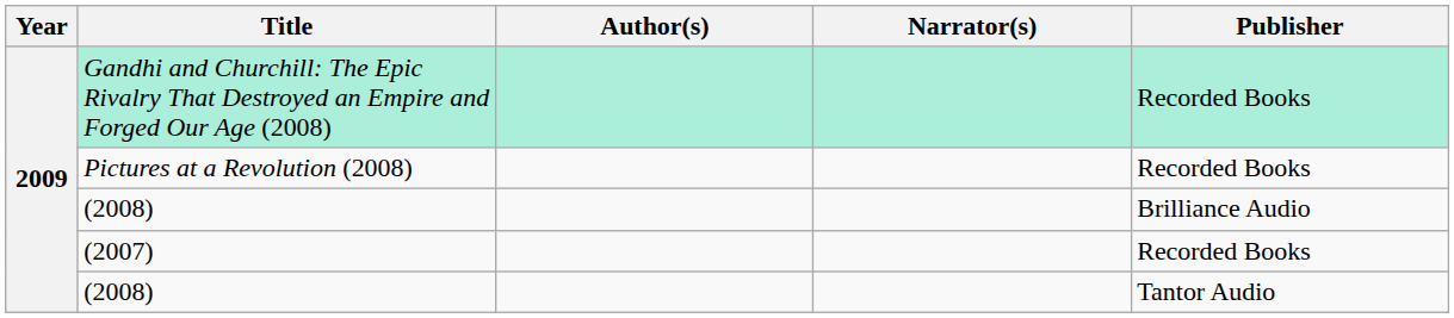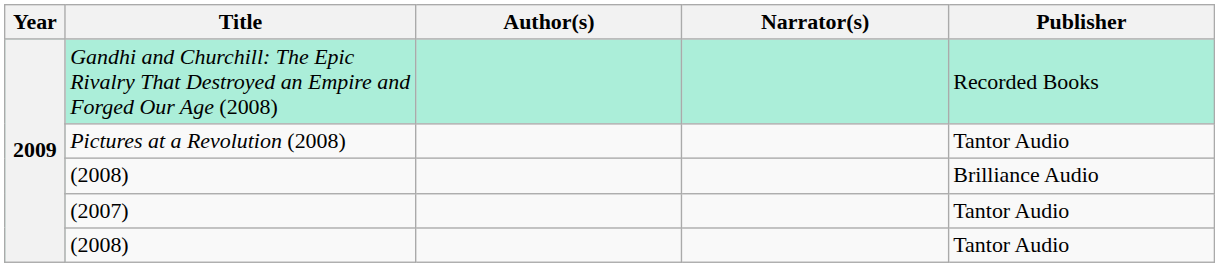 <table class="wikitable sortable mw-collapsible" style="width:100%">
 <tr>
 <th scope="col" width="5%">Year</th>
 <th scope="col" width="29%">Title</th>
 <th scope="col" width="22%">Author(s)</th>
 <th scope="col" width="22%">Narrator(s)</th>
 <th scope="col" width="22%">Publisher</th>
 </tr>
 <tr style="background:#ABEED9">
 <th rowspan="6">2009<br></th>
 <td><em>Gandhi and Churchill: The Epic Rivalry That Destroyed an Empire and Forged Our Age</em> (2008)</td>
 <td></td>
 <td></td>
 <td>Recorded Books</td>
 </tr>
 <tr>
 <td><em>Pictures at a Revolution</em> (2008)</td>
 <td></td>
 <td></td>
-<td>Recorded Books</td>
+<td>Tantor Audio</td>
 </tr>
 <tr>
 <td><em></em> (2008)</td>
 <td></td>
 <td></td>
 <td>Brilliance Audio</td>
 </tr>
 <tr>
 <td><em></em> (2007)</td>
 <td></td>
 <td></td>
-<td>Recorded Books</td>
+<td>Tantor Audio</td>
 </tr>
 <tr>
 <td><em></em> (2008)</td>
 <td></td>
 <td></td>
 <td>Tantor Audio</td>
 </tr>
 </table>
